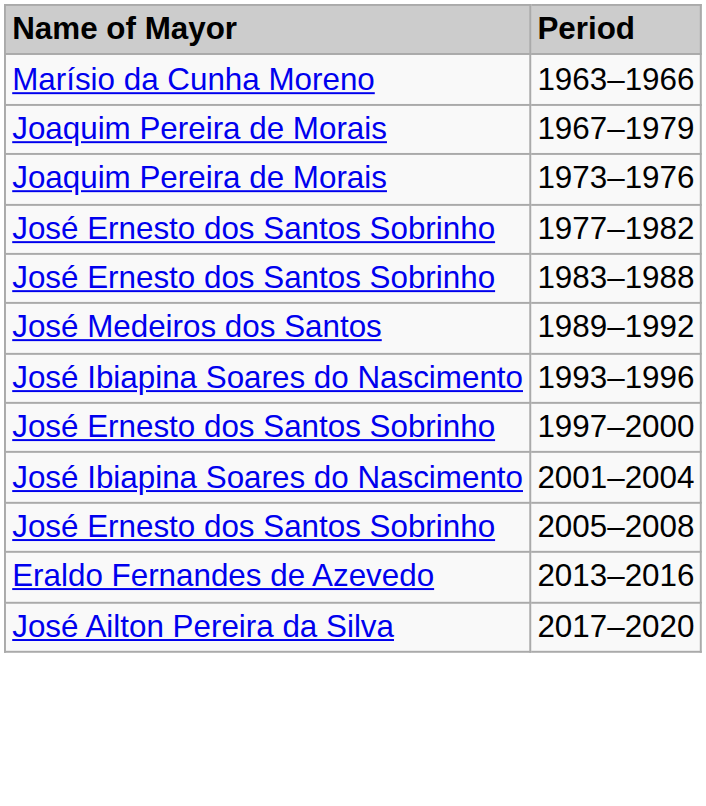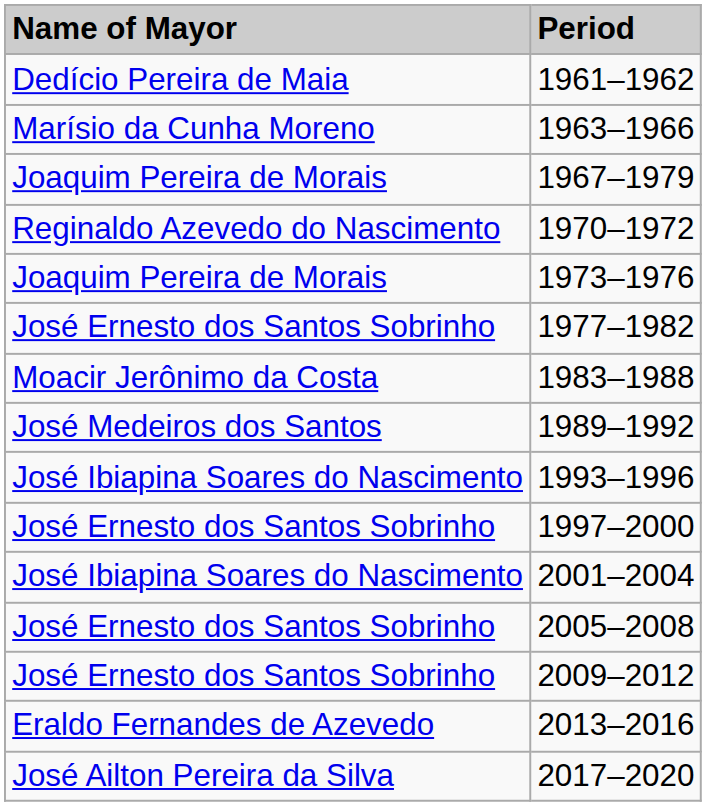 <table class="wikitable">
 <tr>
 <td bgcolor=#cccccc><strong>Name of Mayor</strong></td>
 <td bgcolor=#cccccc><strong>Period</strong></td>
+</tr>
+<tr>
+<td><a href='#'>Dedício Pereira de Maia</a></td>
+<td>1961–1962</td>
 </tr>
 <tr>
 <td><a href='#'>Marísio da Cunha Moreno</a></td>
 <td>1963–1966</td>
 </tr>
 <tr>
 <td><a href='#'>Joaquim Pereira de Morais</a></td>
 <td>1967–1979</td>
 </tr>
 <tr>
+<td><a href='#'>Reginaldo Azevedo do Nascimento</a></td>
+<td>1970–1972</td>
+</tr>
+<tr>
 <td><a href='#'>Joaquim Pereira de Morais</a></td>
 <td>1973–1976</td>
 </tr>
 <tr>
 <td><a href='#'>José Ernesto dos Santos Sobrinho</a></td>
 <td>1977–1982</td>
 </tr>
 <tr>
-<td><a href='#'>José Ernesto dos Santos Sobrinho</a></td>
+<td><a href='#'>Moacir Jerônimo da Costa</a></td>
 <td>1983–1988</td>
 </tr>
 <tr>
 <td><a href='#'>José Medeiros dos Santos</a></td>
 <td>1989–1992</td>
 </tr>
 <tr>
 <td><a href='#'>José Ibiapina Soares do Nascimento</a></td>
 <td>1993–1996</td>
 </tr>
 <tr>
 <td><a href='#'>José Ernesto dos Santos Sobrinho</a></td>
 <td>1997–2000</td>
 </tr>
 <tr>
 <td><a href='#'>José Ibiapina Soares do Nascimento</a></td>
 <td>2001–2004</td>
 </tr>
 <tr>
 <td><a href='#'>José Ernesto dos Santos Sobrinho</a></td>
 <td>2005–2008</td>
 </tr>
 <tr>
+<td><a href='#'>José Ernesto dos Santos Sobrinho</a></td>
+<td>2009–2012</td>
+</tr>
+<tr>
 <td><a href='#'>Eraldo Fernandes de Azevedo</a></td>
 <td>2013–2016</td>
 </tr>
 <tr>
 <td><a href='#'>José Ailton Pereira da Silva</a></td>
 <td>2017–2020</td>
 </tr>
 </table>
